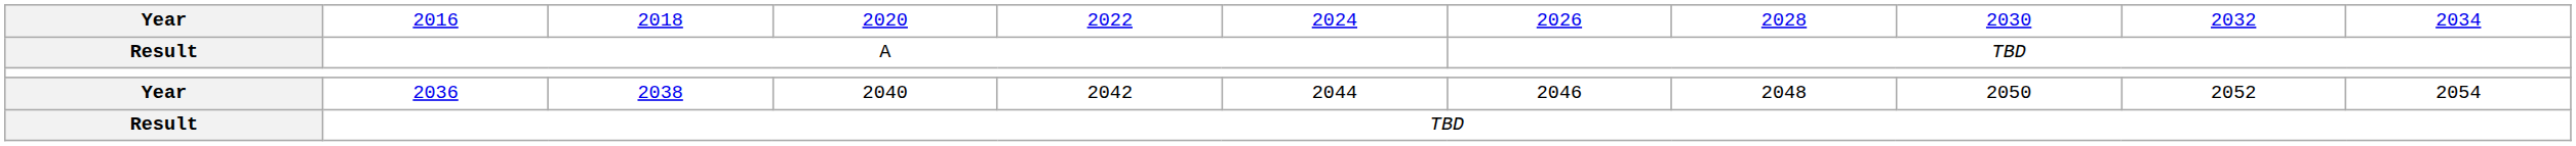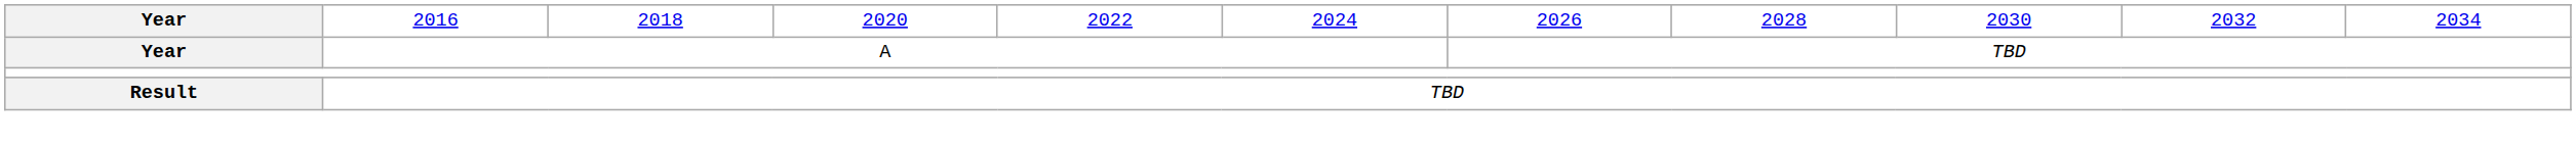 <table class="wikitable" style="text-align:center; font-size:90%; background:white;" width="100%">
 <tr>
 <th>Year</th>
 <td><a href='#'>2016</a></td>
 <td><a href='#'>2018</a></td>
 <td><a href='#'>2020</a></td>
 <td><a href='#'>2022</a></td>
 <td><a href='#'>2024</a></td>
 <td><a href='#'>2026</a></td>
 <td><a href='#'>2028</a></td>
 <td><a href='#'>2030</a></td>
 <td><a href='#'>2032</a></td>
 <td><a href='#'>2034</a></td>
 </tr>
 <tr>
-<th>Result</th>
+<th>Year</th>
 <td colspan="5">A</td>
 <td colspan="5"><em>TBD</em></td>
 </tr>
 <tr>
 <td colspan="11"></td>
 </tr>
 <tr>
-<th>Year</th>
-<td><a href='#'>2036</a></td>
-<td><a href='#'>2038</a></td>
-<td>2040</td>
-<td>2042</td>
-<td>2044</td>
-<td>2046</td>
-<td>2048</td>
-<td>2050</td>
-<td>2052</td>
-<td>2054</td>
-</tr>
-<tr>
 <th>Result</th>
 <td colspan="10"><em>TBD</em></td>
 </tr>
 </table>
